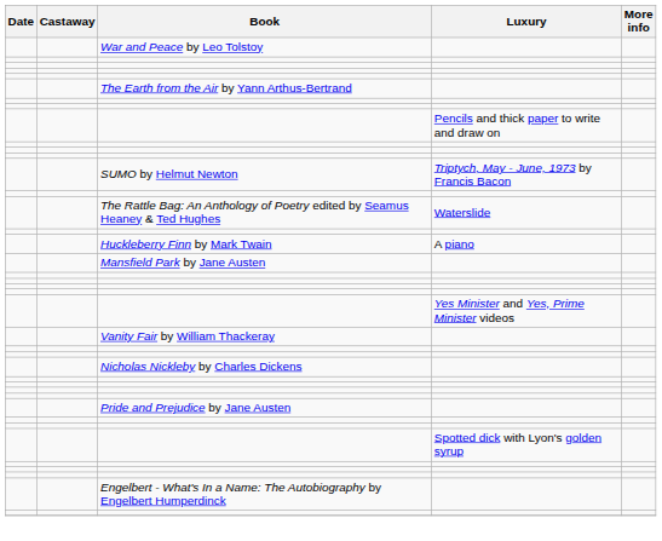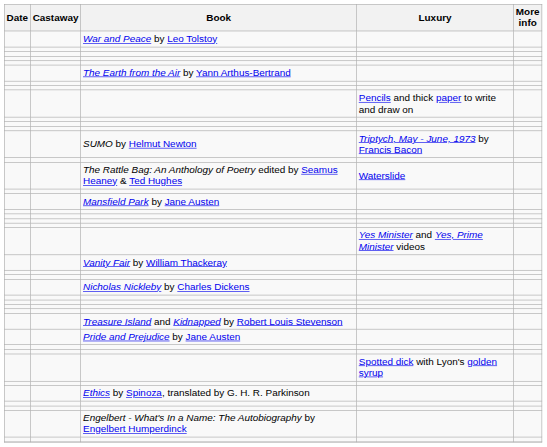 <table class="wikitable sortable">
 <tr>
 <th>Date</th>
 <th>Castaway</th>
 <th>Book</th>
 <th>Luxury</th>
 <th class="unsortable">More<br>info</th>
 </tr>
 <tr>
 <td></td>
 <td></td>
 <td><em><a href='#'>War and Peace</a></em> by <a href='#'>Leo Tolstoy</a></td>
 <td></td>
 <td></td>
 </tr>
 <tr>
 <td></td>
 <td></td>
 <td></td>
 <td></td>
 <td></td>
 </tr>
 <tr>
 <td></td>
 <td></td>
 <td></td>
 <td></td>
 <td></td>
 </tr>
 <tr>
 <td></td>
 <td></td>
 <td></td>
 <td></td>
 <td></td>
 </tr>
 <tr>
 <td></td>
 <td></td>
 <td></td>
 <td></td>
 <td></td>
 </tr>
 <tr>
 <td></td>
 <td></td>
 <td><em><a href='#'>The Earth from the Air</a></em> by <a href='#'>Yann Arthus-Bertrand</a></td>
 <td></td>
 <td></td>
 </tr>
 <tr>
 <td></td>
 <td></td>
 <td></td>
 <td></td>
 <td></td>
 </tr>
 <tr>
 <td></td>
 <td></td>
 <td></td>
 <td></td>
 <td></td>
 </tr>
 <tr>
 <td></td>
 <td></td>
 <td></td>
 <td><a href='#'>Pencils</a> and thick <a href='#'>paper</a> to write and draw on</td>
 <td></td>
 </tr>
 <tr>
 <td></td>
 <td></td>
 <td></td>
 <td></td>
 <td></td>
 </tr>
 <tr>
 <td></td>
 <td></td>
 <td></td>
 <td></td>
 <td></td>
 </tr>
 <tr>
 <td></td>
 <td></td>
 <td></td>
 <td></td>
 <td></td>
 </tr>
 <tr>
 <td></td>
 <td></td>
 <td><em>SUMO</em> by <a href='#'>Helmut Newton</a></td>
 <td><em><a href='#'>Triptych, May - June, 1973</a></em> by <a href='#'>Francis Bacon</a></td>
 <td></td>
 </tr>
 <tr>
 <td></td>
 <td></td>
 <td></td>
 <td></td>
 <td></td>
 </tr>
 <tr>
 <td></td>
 <td></td>
 <td><em>The Rattle Bag: An Anthology of Poetry</em> edited by <a href='#'>Seamus Heaney</a> & <a href='#'>Ted Hughes</a></td>
 <td><a href='#'>Waterslide</a></td>
 <td></td>
 </tr>
 <tr>
 <td></td>
 <td></td>
 <td></td>
 <td></td>
 <td></td>
 </tr>
 <tr>
 <td></td>
 <td></td>
-<td><em><a href='#'>Huckleberry Finn</a></em> by <a href='#'>Mark Twain</a></td>
-<td>A <a href='#'>piano</a></td>
-<td></td>
-</tr>
-<tr>
-<td></td>
-<td></td>
 <td><em><a href='#'>Mansfield Park</a></em> by <a href='#'>Jane Austen</a></td>
 <td></td>
 <td></td>
 </tr>
 <tr>
 <td></td>
 <td></td>
 <td></td>
 <td></td>
 <td></td>
 </tr>
 <tr>
 <td></td>
 <td></td>
 <td></td>
 <td></td>
 <td></td>
 </tr>
 <tr>
 <td></td>
 <td></td>
 <td></td>
 <td></td>
 <td></td>
 </tr>
 <tr>
 <td></td>
 <td></td>
 <td></td>
 <td></td>
 <td></td>
 </tr>
 <tr>
 <td></td>
 <td></td>
 <td></td>
 <td><em><a href='#'>Yes Minister</a></em> and <em><a href='#'>Yes, Prime Minister</a></em> videos</td>
 <td></td>
 </tr>
 <tr>
 <td></td>
 <td></td>
 <td><em><a href='#'>Vanity Fair</a></em> by <a href='#'>William Thackeray</a></td>
 <td></td>
 <td></td>
 </tr>
 <tr>
 <td></td>
 <td></td>
 <td></td>
 <td></td>
 <td></td>
 </tr>
 <tr>
 <td></td>
 <td></td>
 <td></td>
 <td></td>
 <td></td>
 </tr>
 <tr>
 <td></td>
 <td></td>
 <td><em><a href='#'>Nicholas Nickleby</a></em> by <a href='#'>Charles Dickens</a></td>
 <td></td>
 <td></td>
 </tr>
 <tr>
 <td></td>
 <td></td>
 <td></td>
 <td></td>
 <td></td>
 </tr>
 <tr>
 <td></td>
 <td></td>
 <td></td>
 <td></td>
 <td></td>
 </tr>
 <tr>
 <td></td>
 <td></td>
 <td></td>
 <td></td>
 <td></td>
 </tr>
 <tr>
 <td></td>
 <td></td>
 <td></td>
 <td></td>
 <td></td>
 </tr>
 <tr>
 <td></td>
 <td></td>
+<td><em><a href='#'>Treasure Island</a></em> and <em><a href='#'>Kidnapped</a></em> by <a href='#'>Robert Louis Stevenson</a></td>
+<td></td>
+<td></td>
+</tr>
+<tr>
+<td></td>
+<td></td>
 <td><em><a href='#'>Pride and Prejudice</a></em> by <a href='#'>Jane Austen</a></td>
 <td></td>
 <td></td>
 </tr>
 <tr>
 <td></td>
 <td></td>
 <td></td>
 <td></td>
 <td></td>
 </tr>
 <tr>
 <td></td>
 <td></td>
 <td></td>
 <td></td>
 <td></td>
 </tr>
 <tr>
 <td></td>
 <td></td>
 <td></td>
 <td><a href='#'>Spotted dick</a> with Lyon's <a href='#'>golden syrup</a></td>
 <td></td>
 </tr>
 <tr>
 <td></td>
 <td></td>
 <td></td>
 <td></td>
 <td></td>
 </tr>
 <tr>
 <td></td>
 <td></td>
+<td><em><a href='#'>Ethics</a></em> by <a href='#'>Spinoza</a>, translated by G. H. R. Parkinson</td>
+<td></td>
+<td></td>
+</tr>
+<tr>
+<td></td>
+<td></td>
 <td></td>
 <td></td>
 <td></td>
 </tr>
 <tr>
 <td></td>
 <td></td>
 <td></td>
 <td></td>
 <td></td>
 </tr>
 <tr>
 <td></td>
 <td></td>
 <td><em>Engelbert - What's In a Name: The Autobiography</em> by <a href='#'>Engelbert Humperdinck</a></td>
 <td></td>
 <td></td>
 </tr>
 <tr>
 <td></td>
 <td></td>
 <td></td>
 <td></td>
 <td></td>
 </tr>
 <tr>
 </tr>
 </table>
